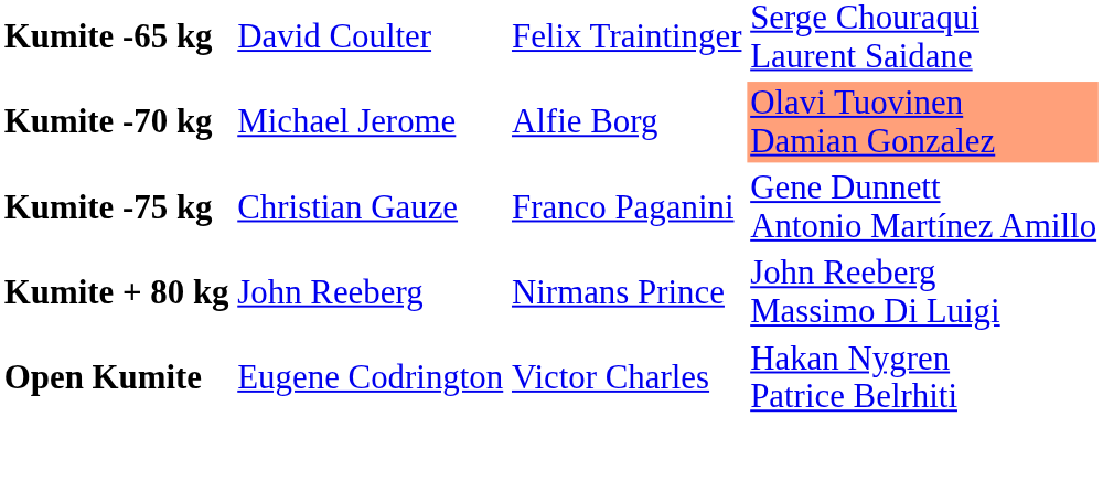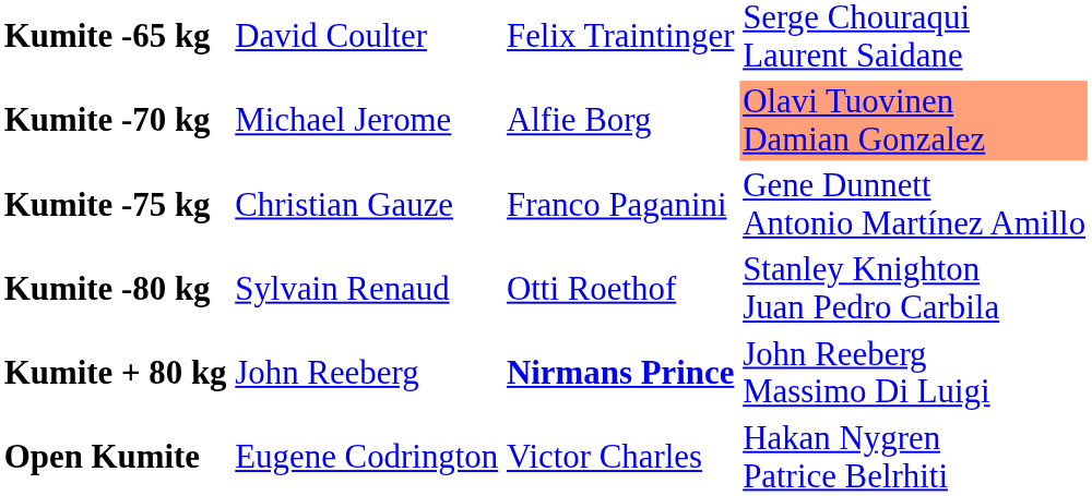 <table>
 <tr>
 <td><strong>Kumite -65 kg</strong></td>
 <td> <a href='#'>David Coulter</a></td>
 <td> <a href='#'>Felix Traintinger</a></td>
 <td> <a href='#'>Serge Chouraqui</a> <br>  <a href='#'>Laurent Saidane</a></td>
 </tr>
 <tr>
 <td><strong>Kumite -70 kg</strong></td>
 <td> <a href='#'>Michael Jerome</a></td>
 <td> <a href='#'>Alfie Borg</a></td>
 <td style="background: lightsalmon;"> <a href='#'>Olavi Tuovinen</a> <br>  <a href='#'>Damian Gonzalez</a></td>
 </tr>
 <tr>
 <td><strong>Kumite -75 kg</strong></td>
 <td> <a href='#'>Christian Gauze</a></td>
 <td> <a href='#'>Franco Paganini</a></td>
 <td> <a href='#'>Gene Dunnett</a> <br>  <a href='#'>Antonio Martínez Amillo</a></td>
 </tr>
 <tr>
+<td><strong>Kumite -80 kg</strong></td>
+<td> <a href='#'>Sylvain Renaud</a></td>
+<td> <a href='#'>Otti Roethof</a></td>
+<td> <a href='#'>Stanley Knighton</a> <br>  <a href='#'>Juan Pedro Carbila</a></td>
+</tr>
+<tr>
 <td><strong>Kumite + 80 kg</strong></td>
 <td> <a href='#'>John Reeberg</a></td>
-<td> <a href='#'>Nirmans Prince</a></td>
+<td><strong> <a href='#'>Nirmans Prince</a></strong></td>
 <td> <a href='#'>John Reeberg</a> <br>  <a href='#'>Massimo Di Luigi</a></td>
 </tr>
 <tr>
 <td><strong>Open Kumite</strong></td>
 <td> <a href='#'>Eugene Codrington</a></td>
 <td> <a href='#'>Victor Charles</a></td>
 <td> <a href='#'>Hakan Nygren</a> <br>  <a href='#'>Patrice Belrhiti</a></td>
 </tr>
 <tr>
 </tr>
 </table>
